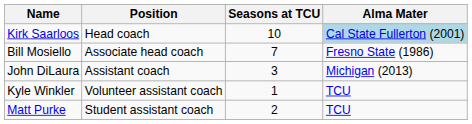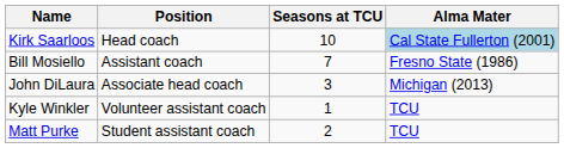 <table class="wikitable" border="1" style="font-size:90%;">
 <tr>
 <th>Name</th>
 <th>Position</th>
 <th>Seasons at TCU</th>
 <th>Alma Mater</th>
 </tr>
 <tr>
 <td><a href='#'>Kirk Saarloos</a></td>
 <td>Head coach</td>
 <td align=center>10</td>
 <td style="background: lightblue;"><a href='#'>Cal State Fullerton</a> (2001)</td>
 </tr>
 <tr>
 <td>Bill Mosiello</td>
-<td>Associate head coach</td>
+<td>Assistant coach</td>
 <td align=center>7</td>
 <td><a href='#'>Fresno State</a> (1986)</td>
 </tr>
 <tr>
 <td>John DiLaura</td>
-<td>Assistant coach</td>
+<td>Associate head coach</td>
 <td align=center>3</td>
 <td><a href='#'>Michigan</a> (2013)</td>
 </tr>
 <tr>
 <td>Kyle Winkler</td>
 <td>Volunteer assistant coach</td>
 <td align=center>1</td>
 <td><a href='#'>TCU</a></td>
 </tr>
 <tr>
 <td><a href='#'>Matt Purke</a></td>
 <td>Student assistant coach</td>
 <td align=center>2</td>
 <td><a href='#'>TCU</a></td>
 </tr>
 </table>
